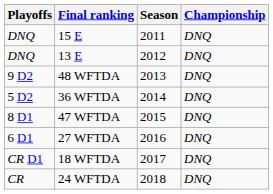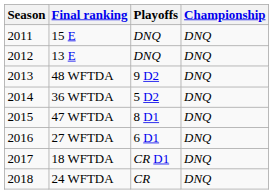 <table class="wikitable sortable">
 <tr>
+<th>Season</th>
+<th><a href='#'>Final ranking</a></th>
 <th>Playoffs</th>
-<th><a href='#'>Final ranking</a></th>
-<th>Season</th>
 <th><a href='#'>Championship</a></th>
 </tr>
 <tr>
+<td>2011</td>
+<td>15 <a href='#'>E</a></td>
 <td><em>DNQ</em></td>
-<td>15 <a href='#'>E</a></td>
-<td>2011</td>
 <td><em>DNQ</em></td>
 </tr>
 <tr>
+<td>2012</td>
+<td>13 <a href='#'>E</a></td>
 <td><em>DNQ</em></td>
-<td>13 <a href='#'>E</a></td>
-<td>2012</td>
 <td><em>DNQ</em></td>
 </tr>
 <tr>
+<td>2013</td>
+<td>48 WFTDA</td>
 <td>9 <a href='#'>D2</a></td>
-<td>48 WFTDA</td>
-<td>2013</td>
 <td><em>DNQ</em></td>
 </tr>
 <tr>
+<td>2014</td>
+<td>36 WFTDA</td>
 <td>5 <a href='#'>D2</a></td>
-<td>36 WFTDA</td>
-<td>2014</td>
 <td><em>DNQ</em></td>
 </tr>
 <tr>
+<td>2015</td>
+<td>47 WFTDA</td>
 <td>8 <a href='#'>D1</a></td>
-<td>47 WFTDA</td>
-<td>2015</td>
 <td><em>DNQ</em></td>
 </tr>
 <tr>
+<td>2016</td>
+<td>27 WFTDA</td>
 <td>6 <a href='#'>D1</a></td>
-<td>27 WFTDA</td>
-<td>2016</td>
 <td><em>DNQ</em></td>
 </tr>
 <tr>
+<td>2017</td>
+<td>18 WFTDA</td>
 <td><em>CR</em> <a href='#'>D1</a></td>
-<td>18 WFTDA</td>
-<td>2017</td>
 <td><em>DNQ</em></td>
 </tr>
 <tr>
+<td>2018</td>
+<td>24 WFTDA</td>
 <td><em>CR</em></td>
-<td>24 WFTDA</td>
-<td>2018</td>
 <td><em>DNQ</em></td>
 </tr>
 </table>
